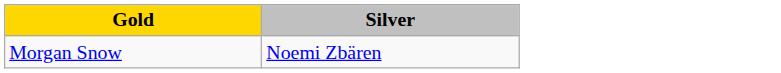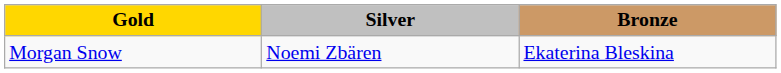 <table class="wikitable" style="text-align:left">
 <tr align="center">
 <td width=200 bgcolor=gold><strong>Gold</strong></td>
 <td width=200 bgcolor=silver><strong>Silver</strong></td>
+<td width=200 bgcolor=CC9966><strong>Bronze</strong></td>
 </tr>
 <tr>
 <td><a href='#'>Morgan Snow</a><br><em></em></td>
 <td><a href='#'>Noemi Zbären</a><br><em></em></td>
+<td><a href='#'>Ekaterina Bleskina</a><br><em></em></td>
 </tr>
 </table>
